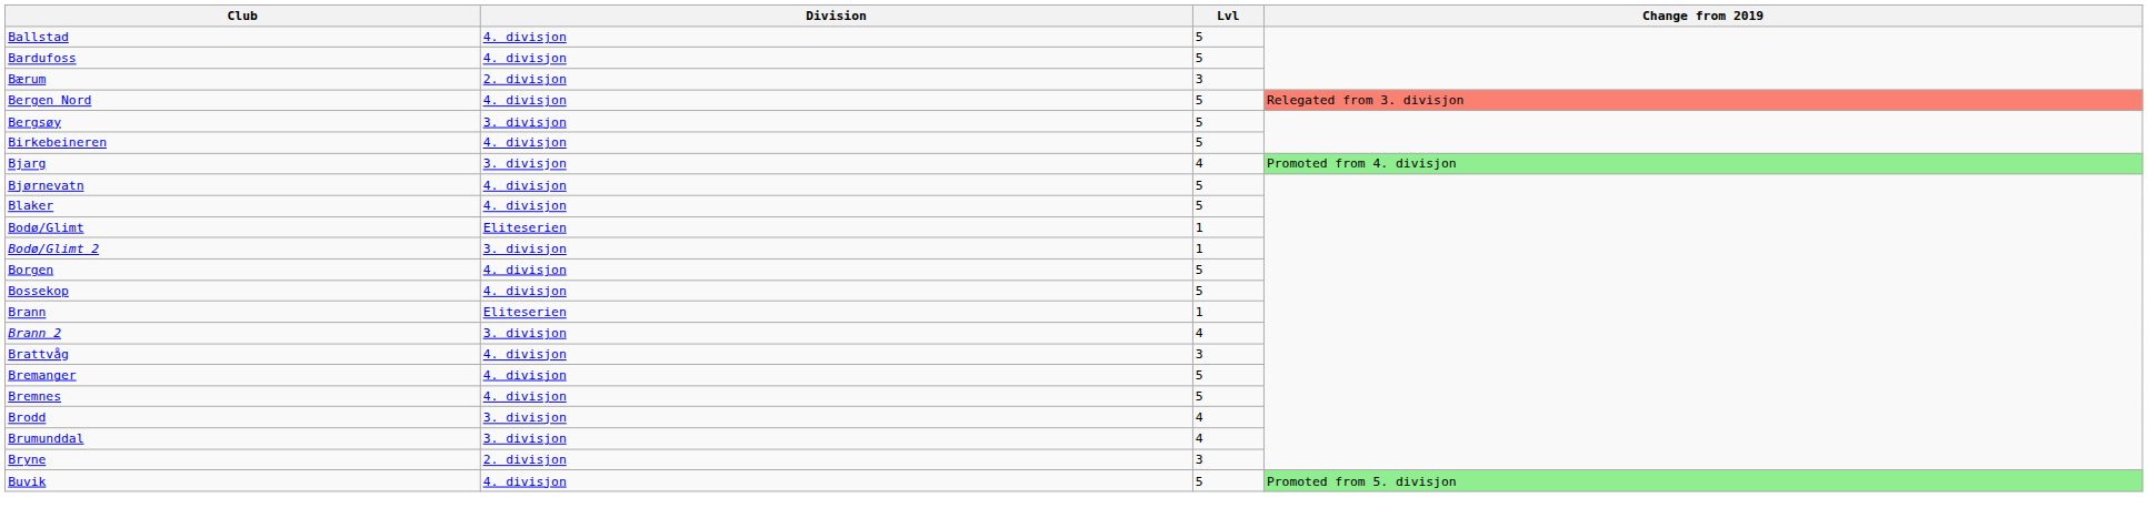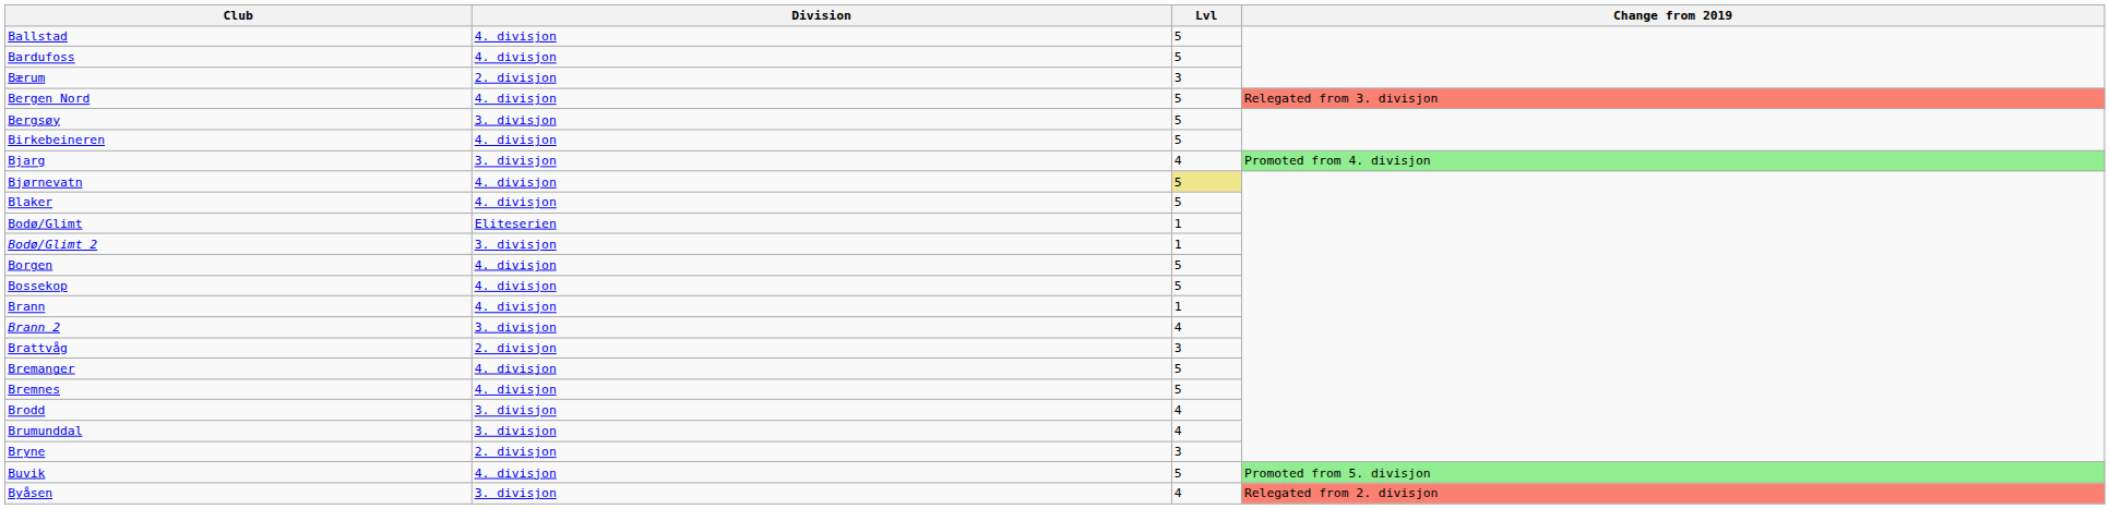 <table class="wikitable sortable" width=100% style="font-size:90%">
 <tr>
 <th width=20%>Club</th>
 <th width=30%>Division</th>
 <th width=3%>Lvl</th>
 <th width=37%>Change from 2019</th>
 </tr>
 <tr>
 <td><a href='#'>Ballstad</a></td>
 <td><a href='#'>4. divisjon</a></td>
 <td>5</td>
 </tr>
 <tr>
 <td><a href='#'>Bardufoss</a></td>
 <td><a href='#'>4. divisjon</a></td>
 <td>5</td>
 </tr>
 <tr>
 <td><a href='#'>Bærum</a></td>
 <td><a href='#'>2. divisjon</a></td>
 <td>3</td>
 </tr>
 <tr>
 <td><a href='#'>Bergen Nord</a></td>
 <td><a href='#'>4. divisjon</a></td>
 <td>5</td>
 <td style="background:salmon">Relegated from 3. divisjon</td>
 </tr>
 <tr>
 <td><a href='#'>Bergsøy</a></td>
 <td><a href='#'>3. divisjon</a></td>
 <td>5</td>
 </tr>
 <tr>
 <td><a href='#'>Birkebeineren</a></td>
 <td><a href='#'>4. divisjon</a></td>
 <td>5</td>
 </tr>
 <tr>
 <td><a href='#'>Bjarg</a></td>
 <td><a href='#'>3. divisjon</a></td>
 <td>4</td>
 <td style="background:lightgreen">Promoted from 4. divisjon</td>
 </tr>
 <tr>
 <td><a href='#'>Bjørnevatn</a></td>
 <td><a href='#'>4. divisjon</a></td>
-<td>5</td>
+<td style="background: khaki;">5</td>
 </tr>
 <tr>
 <td><a href='#'>Blaker</a></td>
 <td><a href='#'>4. divisjon</a></td>
 <td>5</td>
 </tr>
 <tr>
 <td><a href='#'>Bodø/Glimt</a></td>
 <td><a href='#'>Eliteserien</a></td>
 <td>1</td>
 </tr>
 <tr>
 <td><em><a href='#'>Bodø/Glimt 2</a></em></td>
 <td><a href='#'>3. divisjon</a></td>
 <td>1</td>
 </tr>
 <tr>
 <td><a href='#'>Borgen</a></td>
 <td><a href='#'>4. divisjon</a></td>
 <td>5</td>
 </tr>
 <tr>
 <td><a href='#'>Bossekop</a></td>
 <td><a href='#'>4. divisjon</a></td>
 <td>5</td>
 </tr>
 <tr>
 <td><a href='#'>Brann</a></td>
-<td><a href='#'>Eliteserien</a></td>
+<td><a href='#'>4. divisjon</a></td>
 <td>1</td>
 </tr>
 <tr>
 <td><em><a href='#'>Brann 2</a></em></td>
 <td><a href='#'>3. divisjon</a></td>
 <td>4</td>
 </tr>
 <tr>
 <td><a href='#'>Brattvåg</a></td>
-<td><a href='#'>4. divisjon</a></td>
+<td><a href='#'>2. divisjon</a></td>
 <td>3</td>
 </tr>
 <tr>
 <td><a href='#'>Bremanger</a></td>
 <td><a href='#'>4. divisjon</a></td>
 <td>5</td>
 </tr>
 <tr>
 <td><a href='#'>Bremnes</a></td>
 <td><a href='#'>4. divisjon</a></td>
 <td>5</td>
 </tr>
 <tr>
 <td><a href='#'>Brodd</a></td>
 <td><a href='#'>3. divisjon</a></td>
 <td>4</td>
 </tr>
 <tr>
 <td><a href='#'>Brumunddal</a></td>
 <td><a href='#'>3. divisjon</a></td>
 <td>4</td>
 </tr>
 <tr>
 <td><a href='#'>Bryne</a></td>
 <td><a href='#'>2. divisjon</a></td>
 <td>3</td>
 </tr>
 <tr>
 <td><a href='#'>Buvik</a></td>
 <td><a href='#'>4. divisjon</a></td>
 <td>5</td>
 <td style="background:lightgreen">Promoted from 5. divisjon</td>
 </tr>
+<tr>
+<td><a href='#'>Byåsen</a></td>
+<td><a href='#'>3. divisjon</a></td>
+<td>4</td>
+<td style="background:salmon">Relegated from 2. divisjon</td>
+</tr>
 </table>
